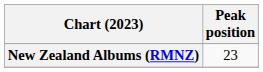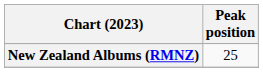 <table class="wikitable sortable plainrowheaders" style="text-align:center">
 <tr>
 <th scope="col">Chart (2023)</th>
 <th scope="col">Peak<br>position</th>
 </tr>
 <tr>
 </tr>
 <tr>
 <th scope="row">New Zealand Albums (<a href='#'>RMNZ</a>)</th>
-<td>23</td>
+<td>25</td>
 </tr>
 <tr>
 </tr>
 <tr>
 </tr>
 <tr>
 </tr>
 <tr>
 </tr>
 </table>
